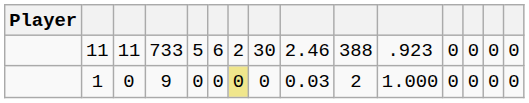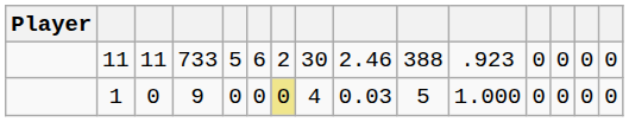 <table class="wikitable sortable" style="text-align:center;">
 <tr>
 <th>Player</th>
 <th></th>
 <th></th>
 <th></th>
 <th></th>
 <th></th>
 <th></th>
 <th></th>
 <th></th>
 <th></th>
 <th></th>
 <th></th>
 <th></th>
 <th></th>
 <th></th>
 </tr>
 <tr>
 <td style=white-space:nowrap></td>
 <td>11</td>
 <td>11</td>
 <td>733</td>
 <td>5</td>
 <td>6</td>
 <td>2</td>
 <td>30</td>
 <td>2.46</td>
 <td>388</td>
 <td>.923</td>
 <td>0</td>
 <td>0</td>
 <td>0</td>
 <td>0</td>
 </tr>
 <tr>
 <td style=white-space:nowrap></td>
 <td>1</td>
 <td>0</td>
 <td>9</td>
 <td>0</td>
 <td>0</td>
 <td style="background: khaki;">0</td>
-<td>0</td>
+<td>4</td>
 <td>0.03</td>
-<td>2</td>
+<td>5</td>
 <td>1.000</td>
 <td>0</td>
 <td>0</td>
 <td>0</td>
 <td>0</td>
 </tr>
 </table>
